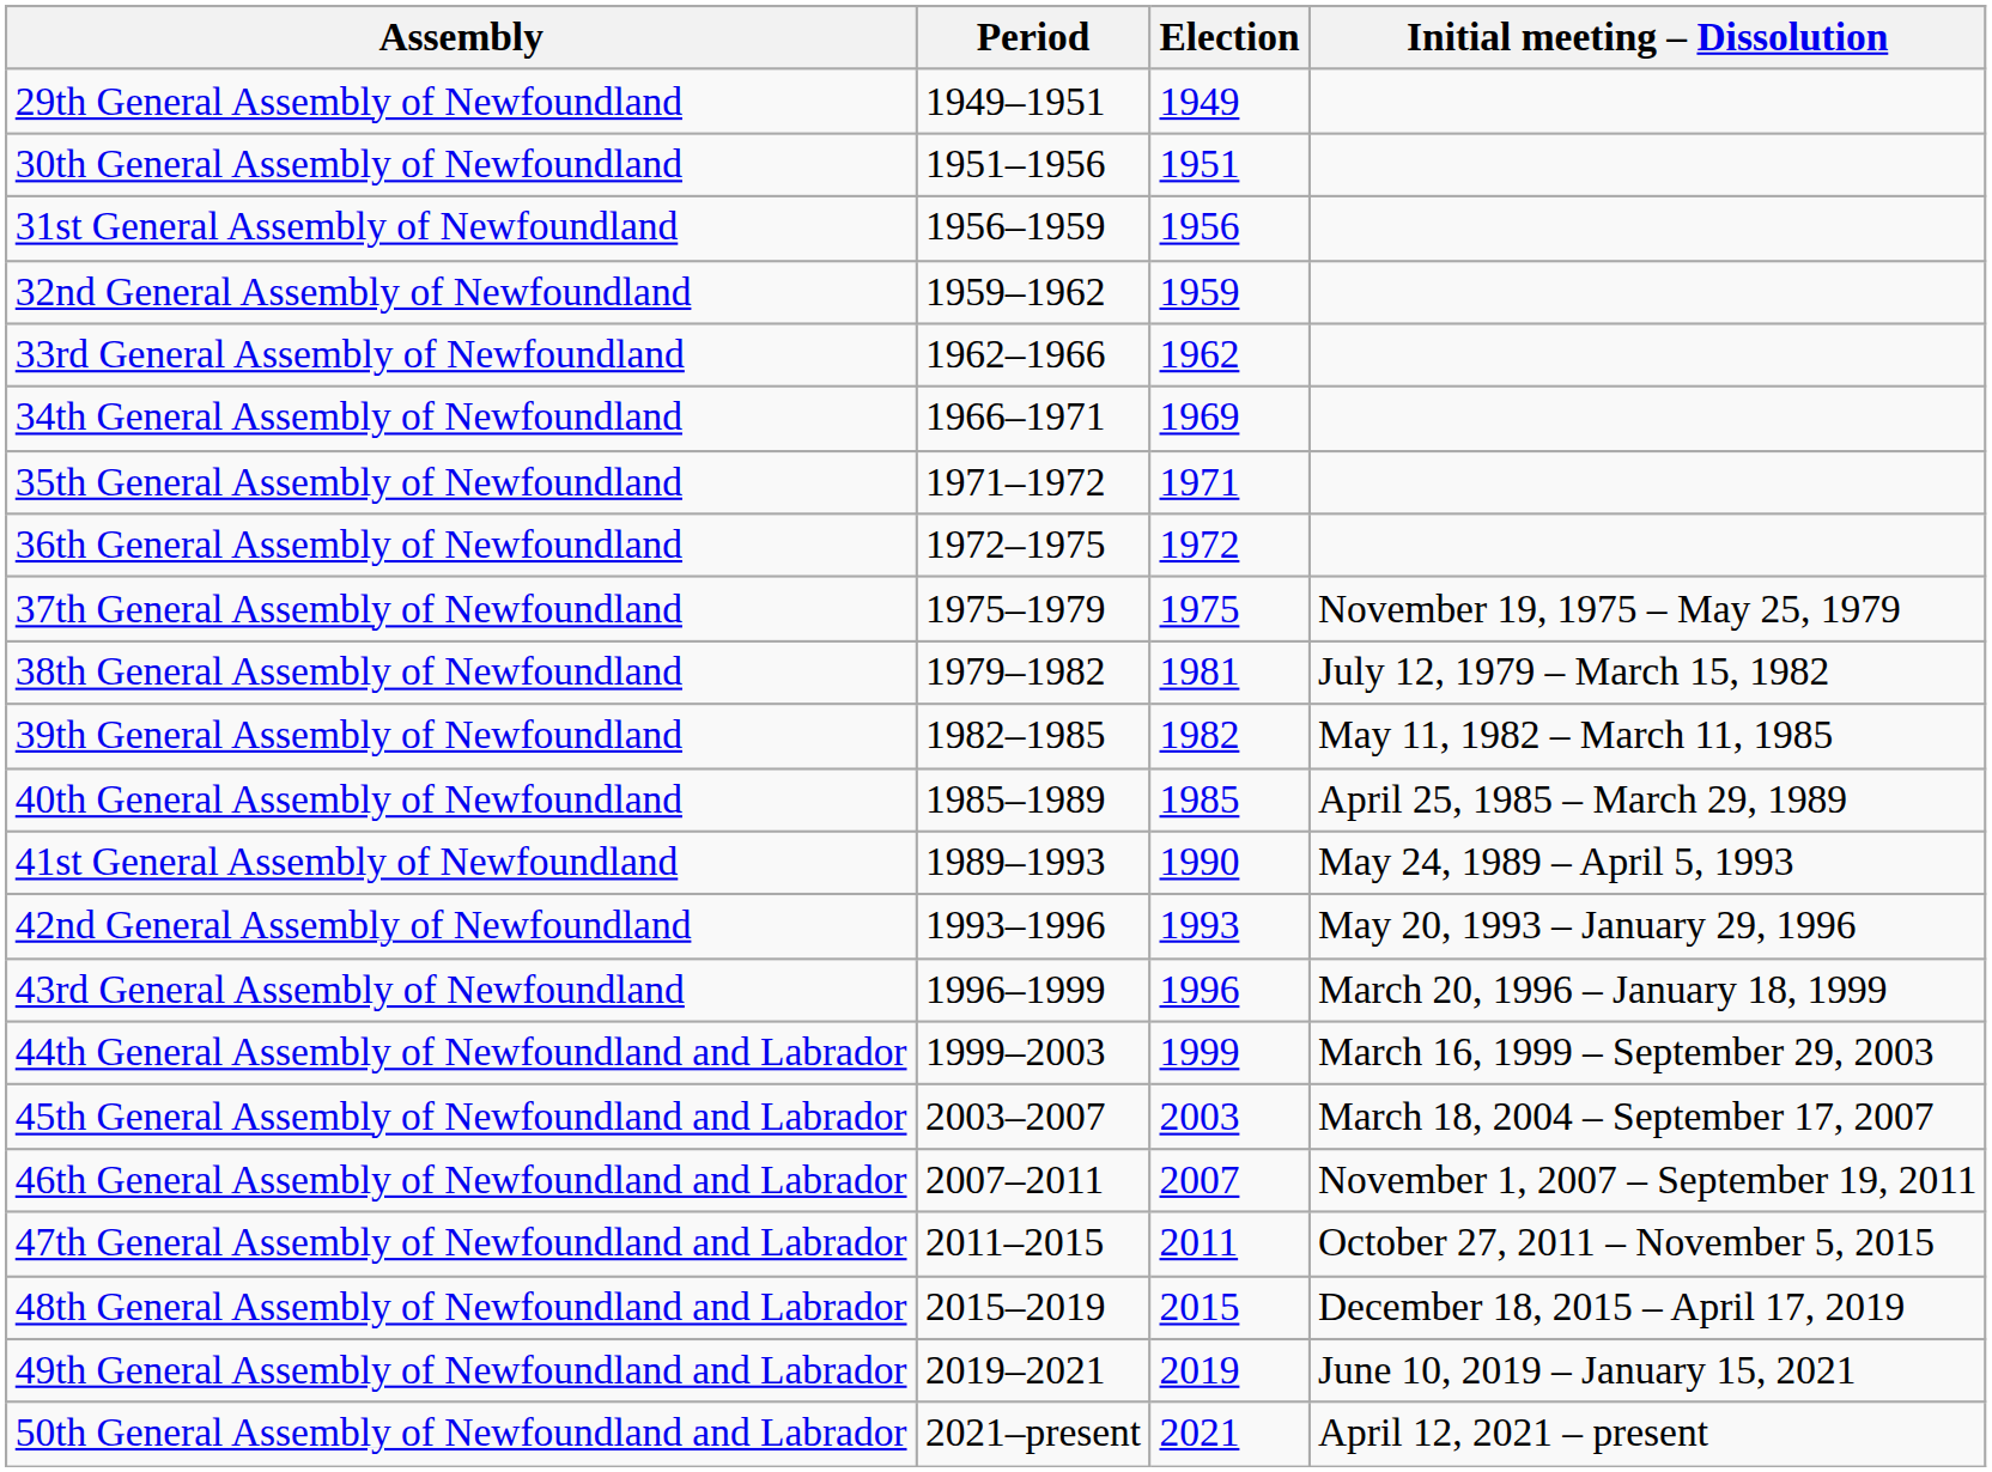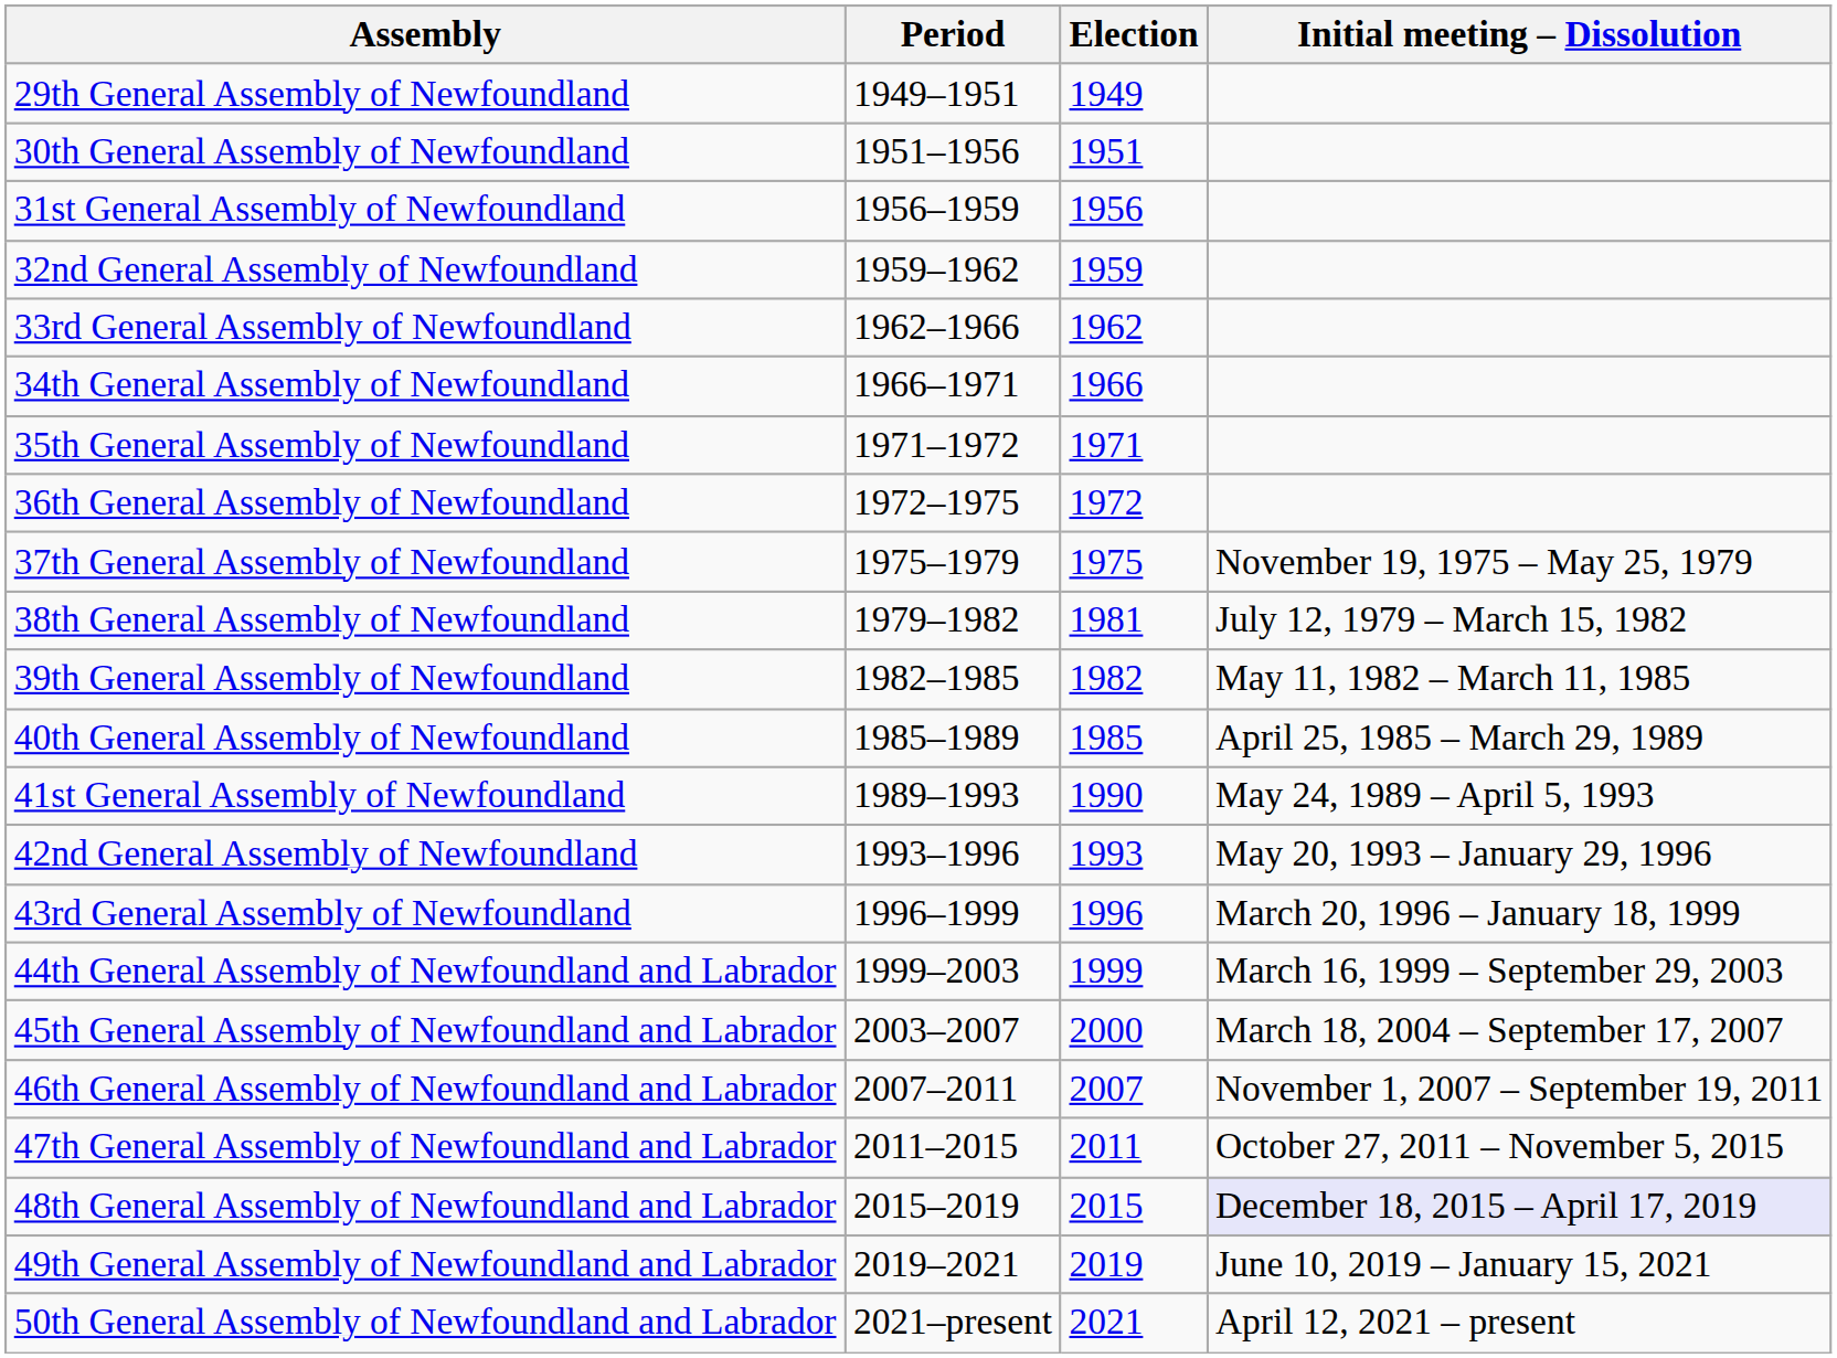 <table class="wikitable">
 <tr>
 <th>Assembly</th>
 <th>Period</th>
 <th>Election</th>
 <th>Initial meeting – <a href='#'>Dissolution</a></th>
 </tr>
 <tr>
 <td><a href='#'>29th General Assembly of Newfoundland</a></td>
 <td>1949–1951</td>
 <td><a href='#'>1949</a></td>
 <td></td>
 </tr>
 <tr>
 <td><a href='#'>30th General Assembly of Newfoundland</a></td>
 <td>1951–1956</td>
 <td><a href='#'>1951</a></td>
 <td></td>
 </tr>
 <tr>
 <td><a href='#'>31st General Assembly of Newfoundland</a></td>
 <td>1956–1959</td>
 <td><a href='#'>1956</a></td>
 <td></td>
 </tr>
 <tr>
 <td><a href='#'>32nd General Assembly of Newfoundland</a></td>
 <td>1959–1962</td>
 <td><a href='#'>1959</a></td>
 <td></td>
 </tr>
 <tr>
 <td><a href='#'>33rd General Assembly of Newfoundland</a></td>
 <td>1962–1966</td>
 <td><a href='#'>1962</a></td>
 <td></td>
 </tr>
 <tr>
 <td><a href='#'>34th General Assembly of Newfoundland</a></td>
 <td>1966–1971</td>
-<td><a href='#'>1969</a></td>
+<td><a href='#'>1966</a></td>
 <td></td>
 </tr>
 <tr>
 <td><a href='#'>35th General Assembly of Newfoundland</a></td>
 <td>1971–1972</td>
 <td><a href='#'>1971</a></td>
 <td></td>
 </tr>
 <tr>
 <td><a href='#'>36th General Assembly of Newfoundland</a></td>
 <td>1972–1975</td>
 <td><a href='#'>1972</a></td>
 <td></td>
 </tr>
 <tr>
 <td><a href='#'>37th General Assembly of Newfoundland</a></td>
 <td>1975–1979</td>
 <td><a href='#'>1975</a></td>
 <td>November 19, 1975 – May 25, 1979</td>
 </tr>
 <tr>
 <td><a href='#'>38th General Assembly of Newfoundland</a></td>
 <td>1979–1982</td>
 <td><a href='#'>1981</a></td>
 <td>July 12, 1979 – March 15, 1982</td>
 </tr>
 <tr>
 <td><a href='#'>39th General Assembly of Newfoundland</a></td>
 <td>1982–1985</td>
 <td><a href='#'>1982</a></td>
 <td>May 11, 1982 – March 11, 1985</td>
 </tr>
 <tr>
 <td><a href='#'>40th General Assembly of Newfoundland</a></td>
 <td>1985–1989</td>
 <td><a href='#'>1985</a></td>
 <td>April 25, 1985 – March 29, 1989</td>
 </tr>
 <tr>
 <td><a href='#'>41st General Assembly of Newfoundland</a></td>
 <td>1989–1993</td>
 <td><a href='#'>1990</a></td>
 <td>May 24, 1989 – April 5, 1993</td>
 </tr>
 <tr>
 <td><a href='#'>42nd General Assembly of Newfoundland</a></td>
 <td>1993–1996</td>
 <td><a href='#'>1993</a></td>
 <td>May 20, 1993 – January 29, 1996</td>
 </tr>
 <tr>
 <td><a href='#'>43rd General Assembly of Newfoundland</a></td>
 <td>1996–1999</td>
 <td><a href='#'>1996</a></td>
 <td>March 20, 1996 – January 18, 1999</td>
 </tr>
 <tr>
 <td><a href='#'>44th General Assembly of Newfoundland and Labrador</a></td>
 <td>1999–2003</td>
 <td><a href='#'>1999</a></td>
 <td>March 16, 1999 – September 29, 2003</td>
 </tr>
 <tr>
 <td><a href='#'>45th General Assembly of Newfoundland and Labrador</a></td>
 <td>2003–2007</td>
-<td><a href='#'>2003</a></td>
+<td><a href='#'>2000</a></td>
 <td>March 18, 2004 – September 17, 2007</td>
 </tr>
 <tr>
 <td><a href='#'>46th General Assembly of Newfoundland and Labrador</a></td>
 <td>2007–2011</td>
 <td><a href='#'>2007</a></td>
 <td>November 1, 2007 – September 19, 2011</td>
 </tr>
 <tr>
 <td><a href='#'>47th General Assembly of Newfoundland and Labrador</a></td>
 <td>2011–2015</td>
 <td><a href='#'>2011</a></td>
 <td>October 27, 2011 – November 5, 2015</td>
 </tr>
 <tr>
 <td><a href='#'>48th General Assembly of Newfoundland and Labrador</a></td>
 <td>2015–2019</td>
 <td><a href='#'>2015</a></td>
-<td>December 18, 2015 – April 17, 2019</td>
+<td style="background: lavender;">December 18, 2015 – April 17, 2019</td>
 </tr>
 <tr>
 <td><a href='#'>49th General Assembly of Newfoundland and Labrador</a></td>
 <td>2019–2021</td>
 <td><a href='#'>2019</a></td>
 <td>June 10, 2019 – January 15, 2021</td>
 </tr>
 <tr>
 <td><a href='#'>50th General Assembly of Newfoundland and Labrador</a></td>
 <td>2021–present</td>
 <td><a href='#'>2021</a></td>
 <td>April 12, 2021 – present</td>
 </tr>
 </table>
